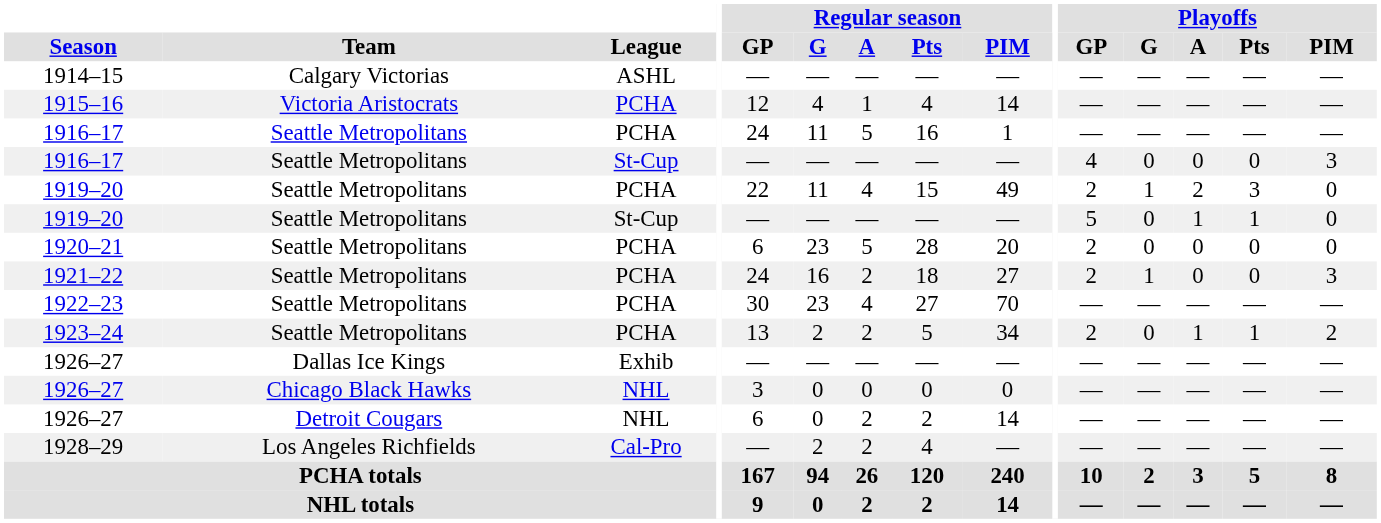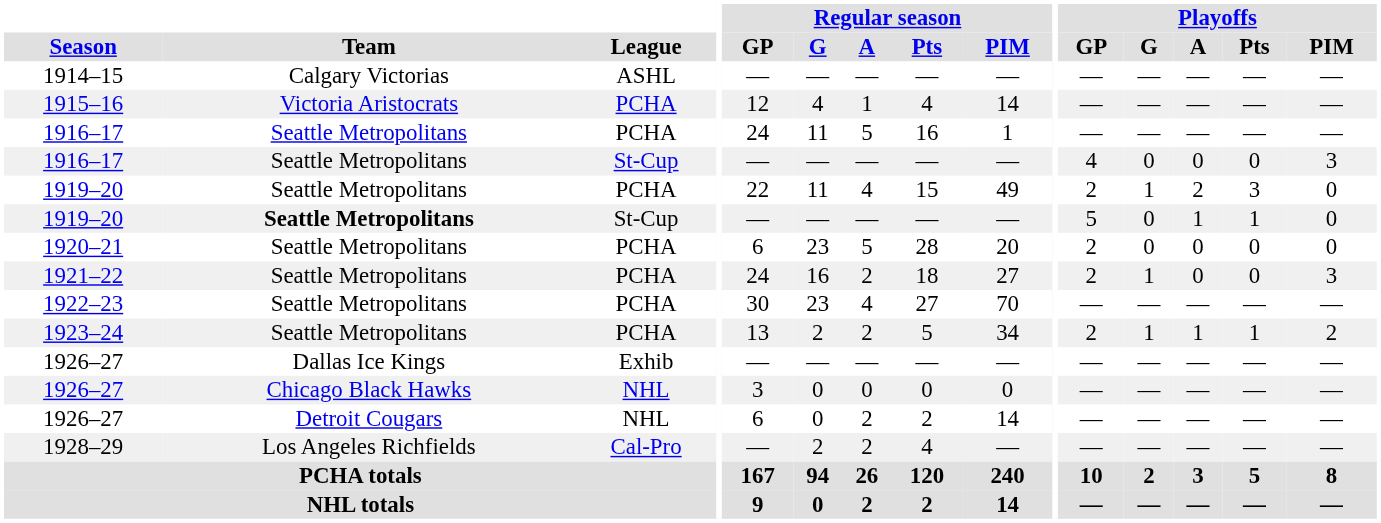 <table border="0" cellpadding="1" cellspacing="0" style="text-align:center; width:60em">
 <tr bgcolor="#e0e0e0">
 <th colspan="3" bgcolor="#ffffff"></th>
 <th rowspan="100" bgcolor="#ffffff"></th>
 <th colspan="5"><a href='#'>Regular season</a></th>
 <th rowspan="100" bgcolor="#ffffff"></th>
 <th colspan="5"><a href='#'>Playoffs</a></th>
 </tr>
 <tr bgcolor="#e0e0e0">
 <th><a href='#'>Season</a></th>
 <th>Team</th>
 <th>League</th>
 <th>GP</th>
 <th><a href='#'>G</a></th>
 <th><a href='#'>A</a></th>
 <th><a href='#'>Pts</a></th>
 <th><a href='#'>PIM</a></th>
 <th>GP</th>
 <th>G</th>
 <th>A</th>
 <th>Pts</th>
 <th>PIM</th>
 </tr>
 <tr>
 <td>1914–15</td>
 <td>Calgary Victorias</td>
 <td>ASHL</td>
 <td>—</td>
 <td>—</td>
 <td>—</td>
 <td>—</td>
 <td>—</td>
 <td>—</td>
 <td>—</td>
 <td>—</td>
 <td>—</td>
 <td>—</td>
 </tr>
 <tr bgcolor="#f0f0f0">
 <td><a href='#'>1915–16</a></td>
 <td><a href='#'>Victoria Aristocrats</a></td>
 <td><a href='#'>PCHA</a></td>
 <td>12</td>
 <td>4</td>
 <td>1</td>
 <td>4</td>
 <td>14</td>
 <td>—</td>
 <td>—</td>
 <td>—</td>
 <td>—</td>
 <td>—</td>
 </tr>
 <tr>
 <td><a href='#'>1916–17</a></td>
 <td><a href='#'>Seattle Metropolitans</a></td>
 <td>PCHA</td>
 <td>24</td>
 <td>11</td>
 <td>5</td>
 <td>16</td>
 <td>1</td>
 <td>—</td>
 <td>—</td>
 <td>—</td>
 <td>—</td>
 <td>—</td>
 </tr>
 <tr bgcolor="#f0f0f0">
 <td><a href='#'>1916–17</a></td>
 <td>Seattle Metropolitans</td>
 <td><a href='#'>St-Cup</a></td>
 <td>—</td>
 <td>—</td>
 <td>—</td>
 <td>—</td>
 <td>—</td>
 <td>4</td>
 <td>0</td>
 <td>0</td>
 <td>0</td>
 <td>3</td>
 </tr>
 <tr>
 <td><a href='#'>1919–20</a></td>
 <td>Seattle Metropolitans</td>
 <td>PCHA</td>
 <td>22</td>
 <td>11</td>
 <td>4</td>
 <td>15</td>
 <td>49</td>
 <td>2</td>
 <td>1</td>
 <td>2</td>
 <td>3</td>
 <td>0</td>
 </tr>
 <tr bgcolor="#f0f0f0">
 <td><a href='#'>1919–20</a></td>
-<td>Seattle Metropolitans</td>
+<td><strong>Seattle Metropolitans</strong></td>
 <td>St-Cup</td>
 <td>—</td>
 <td>—</td>
 <td>—</td>
 <td>—</td>
 <td>—</td>
 <td>5</td>
 <td>0</td>
 <td>1</td>
 <td>1</td>
 <td>0</td>
 </tr>
 <tr>
 <td><a href='#'>1920–21</a></td>
 <td>Seattle Metropolitans</td>
 <td>PCHA</td>
 <td>6</td>
 <td>23</td>
 <td>5</td>
 <td>28</td>
 <td>20</td>
 <td>2</td>
 <td>0</td>
 <td>0</td>
 <td>0</td>
 <td>0</td>
 </tr>
 <tr bgcolor="#f0f0f0">
 <td><a href='#'>1921–22</a></td>
 <td>Seattle Metropolitans</td>
 <td>PCHA</td>
 <td>24</td>
 <td>16</td>
 <td>2</td>
 <td>18</td>
 <td>27</td>
 <td>2</td>
 <td>1</td>
 <td>0</td>
 <td>0</td>
 <td>3</td>
 </tr>
 <tr>
 <td><a href='#'>1922–23</a></td>
 <td>Seattle Metropolitans</td>
 <td>PCHA</td>
 <td>30</td>
 <td>23</td>
 <td>4</td>
 <td>27</td>
 <td>70</td>
 <td>—</td>
 <td>—</td>
 <td>—</td>
 <td>—</td>
 <td>—</td>
 </tr>
 <tr bgcolor="#f0f0f0">
 <td><a href='#'>1923–24</a></td>
 <td>Seattle Metropolitans</td>
 <td>PCHA</td>
 <td>13</td>
 <td>2</td>
 <td>2</td>
 <td>5</td>
 <td>34</td>
 <td>2</td>
-<td>0</td>
+<td>1</td>
 <td>1</td>
 <td>1</td>
 <td>2</td>
 </tr>
 <tr>
 <td>1926–27</td>
 <td>Dallas Ice Kings</td>
 <td>Exhib</td>
 <td>—</td>
 <td>—</td>
 <td>—</td>
 <td>—</td>
 <td>—</td>
 <td>—</td>
 <td>—</td>
 <td>—</td>
 <td>—</td>
 <td>—</td>
 </tr>
 <tr bgcolor="#f0f0f0">
 <td><a href='#'>1926–27</a></td>
 <td><a href='#'>Chicago Black Hawks</a></td>
 <td><a href='#'>NHL</a></td>
 <td>3</td>
 <td>0</td>
 <td>0</td>
 <td>0</td>
 <td>0</td>
 <td>—</td>
 <td>—</td>
 <td>—</td>
 <td>—</td>
 <td>—</td>
 </tr>
 <tr>
 <td>1926–27</td>
 <td><a href='#'>Detroit Cougars</a></td>
 <td>NHL</td>
 <td>6</td>
 <td>0</td>
 <td>2</td>
 <td>2</td>
 <td>14</td>
 <td>—</td>
 <td>—</td>
 <td>—</td>
 <td>—</td>
 <td>—</td>
 </tr>
 <tr bgcolor="#f0f0f0">
 <td>1928–29</td>
 <td>Los Angeles Richfields</td>
 <td><a href='#'>Cal-Pro</a></td>
 <td>—</td>
 <td>2</td>
 <td>2</td>
 <td>4</td>
 <td>—</td>
 <td>—</td>
 <td>—</td>
 <td>—</td>
 <td>—</td>
 <td>—</td>
 </tr>
 <tr bgcolor="#e0e0e0">
 <th colspan="3">PCHA totals</th>
 <th>167</th>
 <th>94</th>
 <th>26</th>
 <th>120</th>
 <th>240</th>
 <th>10</th>
 <th>2</th>
 <th>3</th>
 <th>5</th>
 <th>8</th>
 </tr>
 <tr bgcolor="#e0e0e0">
 <th colspan="3">NHL totals</th>
 <th>9</th>
 <th>0</th>
 <th>2</th>
 <th>2</th>
 <th>14</th>
 <th>—</th>
 <th>—</th>
 <th>—</th>
 <th>—</th>
 <th>—</th>
 </tr>
 </table>
